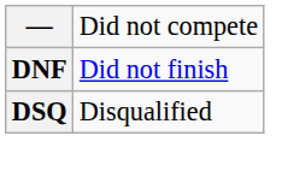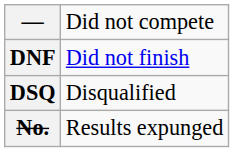 <table class="wikitable">
 <tr>
 <th scope="row">—</th>
 <td>Did not compete</td>
 </tr>
 <tr>
 <th scope="row">DNF</th>
 <td><a href='#'>Did not finish</a></td>
 </tr>
 <tr>
 <th scope="row">DSQ</th>
 <td>Disqualified</td>
 </tr>
+<tr>
+<th scope="row"><del>No.</del></th>
+<td>Results expunged</td>
+</tr>
 </table>
